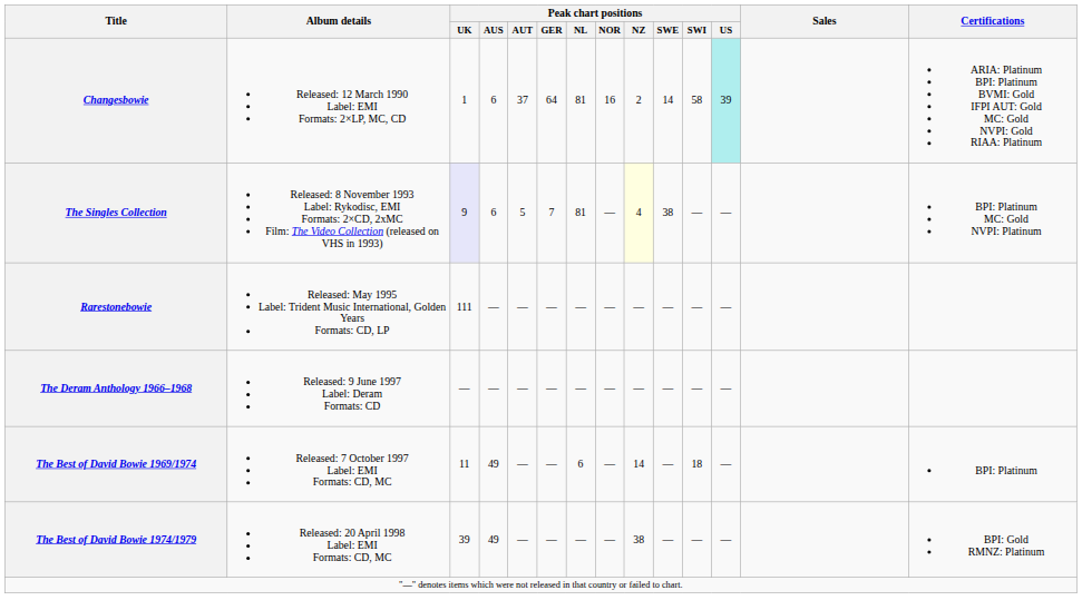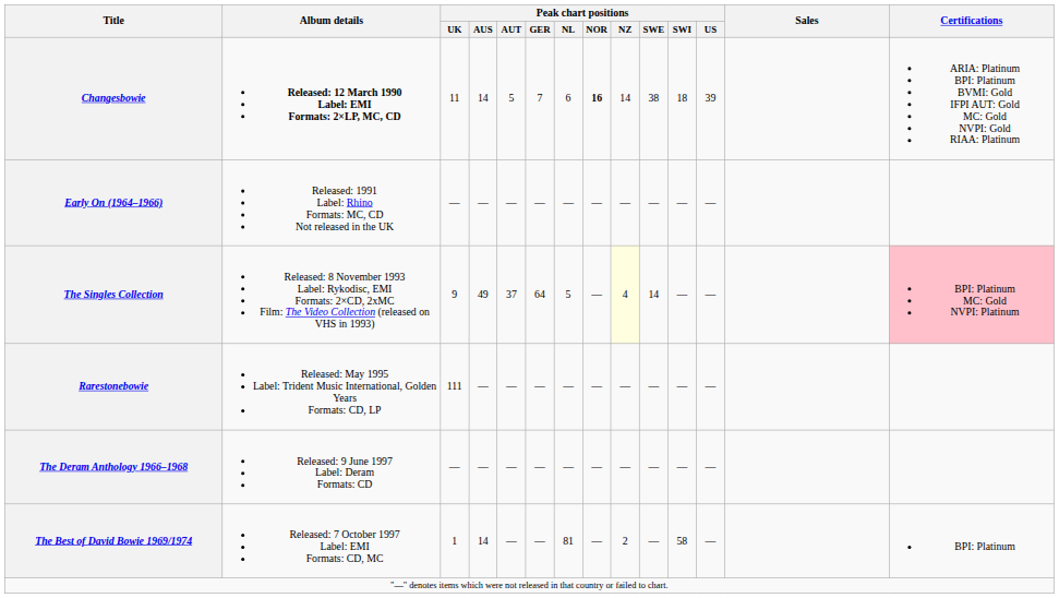 <table class="wikitable plainrowheaders" style="text-align:center;">
 <tr>
 <th scope="col" rowspan="2" style="width:20em;">Title</th>
 <th scope="col" rowspan="2" style="width:20em;">Album details</th>
 <th scope="col" colspan="10">Peak chart positions</th>
 <th scope="col" rowspan="2" style="width:15em;">Sales</th>
 <th scope="col" rowspan="2" style="width:15em;"><a href='#'>Certifications</a></th>
 </tr>
 <tr>
 <th scope="col" style="width:2.5em;font-size:90%;">UK<br></th>
 <th scope="col" style="width:2.5em;font-size:90%;">AUS<br></th>
 <th scope="col" style="width:2.5em;font-size:90%;">AUT<br></th>
 <th scope="col" style="width:2.5em;font-size:90%;">GER<br></th>
 <th scope="col" style="width:2.5em;font-size:90%;">NL<br></th>
 <th scope="col" style="width:2.5em;font-size:90%;">NOR<br></th>
 <th scope="col" style="width:2.5em;font-size:90%;">NZ<br></th>
 <th scope="col" style="width:2.5em;font-size:90%;">SWE<br></th>
 <th scope="col" style="width:2.5em;font-size:90%;">SWI<br></th>
 <th scope="col" style="width:2.5em;font-size:90%;">US<br></th>
 </tr>
 <tr>
 <th scope="row"><em><a href='#'>Changesbowie</a></em></th>
-<td><br><ul><li>Released: 12 March 1990</li><li>Label: EMI</li><li>Formats: 2×LP, MC, CD</li></ul></td>
-<td>1</td>
+<td><strong><br><ul><li>Released: 12 March 1990</li><li>Label: EMI</li><li>Formats: 2×LP, MC, CD</li></ul></strong></td>
+<td>11</td>
+<td>14</td>
+<td>5</td>
+<td>7</td>
 <td>6</td>
-<td>37</td>
-<td>64</td>
-<td>81</td>
-<td>16</td>
-<td>2</td>
+<td><strong>16</strong></td>
 <td>14</td>
-<td>58</td>
-<td style="background: paleturquoise;">39</td>
+<td>38</td>
+<td>18</td>
+<td>39</td>
 <td></td>
 <td><br><ul><li>ARIA: Platinum</li><li>BPI: Platinum</li><li>BVMI: Gold</li><li>IFPI AUT: Gold</li><li>MC: Gold</li><li>NVPI: Gold</li><li>RIAA: Platinum</li></ul></td>
 </tr>
 <tr>
-<th scope="row"><em><a href='#'>The Singles Collection</a></em></th>
-<td><br><ul><li>Released: 8 November 1993</li><li>Label: Rykodisc, EMI</li><li>Formats: 2×CD, 2xMC</li><li>Film: <em><a href='#'>The Video Collection</a></em> (released on VHS in 1993)</li></ul></td>
-<td style="background: lavender;">9</td>
-<td>6</td>
-<td>5</td>
-<td>7</td>
-<td>81</td>
+<th scope="row"><em><a href='#'>Early On (1964–1966)</a></em></th>
+<td><br><ul><li>Released: 1991</li><li>Label: <a href='#'>Rhino</a></li><li>Formats: MC, CD</li><li>Not released in the UK</li></ul></td>
 <td>—</td>
-<td style="background: lightyellow;">4</td>
-<td>38</td>
+<td>—</td>
+<td>—</td>
+<td>—</td>
+<td>—</td>
+<td>—</td>
+<td>—</td>
+<td>—</td>
 <td>—</td>
 <td>—</td>
 <td></td>
-<td><br><ul><li>BPI: Platinum</li><li>MC: Gold</li><li>NVPI: Platinum</li></ul></td>
+<td></td>
+</tr>
+<tr>
+<th scope="row"><em><a href='#'>The Singles Collection</a></em></th>
+<td><br><ul><li>Released: 8 November 1993</li><li>Label: Rykodisc, EMI</li><li>Formats: 2×CD, 2xMC</li><li>Film: <em><a href='#'>The Video Collection</a></em> (released on VHS in 1993)</li></ul></td>
+<td>9</td>
+<td>49</td>
+<td>37</td>
+<td>64</td>
+<td>5</td>
+<td>—</td>
+<td style="background: lightyellow;">4</td>
+<td>14</td>
+<td>—</td>
+<td>—</td>
+<td></td>
+<td style="background: pink;"><br><ul><li>BPI: Platinum</li><li>MC: Gold</li><li>NVPI: Platinum</li></ul></td>
 </tr>
 <tr>
 <th scope="row"><em><a href='#'>Rarestonebowie</a></em></th>
 <td><br><ul><li>Released: May 1995</li><li>Label: Trident Music International, Golden Years</li><li>Formats: CD, LP</li></ul></td>
 <td>111<br></td>
 <td>—</td>
 <td>—</td>
 <td>—</td>
 <td>—</td>
 <td>—</td>
 <td>—</td>
 <td>—</td>
 <td>—</td>
 <td>—</td>
 <td></td>
 <td></td>
 </tr>
 <tr>
 <th scope="row"><em><a href='#'>The Deram Anthology 1966–1968</a></em></th>
 <td><br><ul><li>Released: 9 June 1997</li><li>Label: Deram</li><li>Formats: CD</li></ul></td>
 <td>—</td>
 <td>—</td>
 <td>—</td>
 <td>—</td>
 <td>—</td>
 <td>—</td>
 <td>—</td>
 <td>—</td>
 <td>—</td>
 <td>—</td>
 <td></td>
 <td></td>
 </tr>
 <tr>
 <th scope="row"><em><a href='#'>The Best of David Bowie 1969/1974</a></em></th>
 <td><br><ul><li>Released: 7 October 1997</li><li>Label: EMI</li><li>Formats: CD, MC</li></ul></td>
-<td>11</td>
-<td>49</td>
+<td>1</td>
+<td>14</td>
 <td>—</td>
 <td>—</td>
-<td>6</td>
+<td>81</td>
 <td>—</td>
-<td>14</td>
+<td>2</td>
 <td>—</td>
-<td>18</td>
+<td>58</td>
 <td>—</td>
 <td></td>
 <td><br><ul><li>BPI: Platinum</li></ul></td>
 </tr>
 <tr>
-<th scope="row"><em><a href='#'>The Best of David Bowie 1974/1979</a></em></th>
-<td><br><ul><li>Released: 20 April 1998</li><li>Label: EMI</li><li>Formats: CD, MC</li></ul></td>
-<td>39</td>
-<td>49</td>
-<td>—</td>
-<td>—</td>
-<td>—</td>
-<td>—</td>
-<td>38</td>
-<td>—</td>
-<td>—</td>
-<td>—</td>
-<td></td>
-<td><br><ul><li>BPI: Gold</li><li>RMNZ: Platinum</li></ul></td>
-</tr>
-<tr>
 <td colspan="14" style="text-align:center; font-size:85%;">"—" denotes items which were not released in that country or failed to chart.</td>
 </tr>
 </table>
